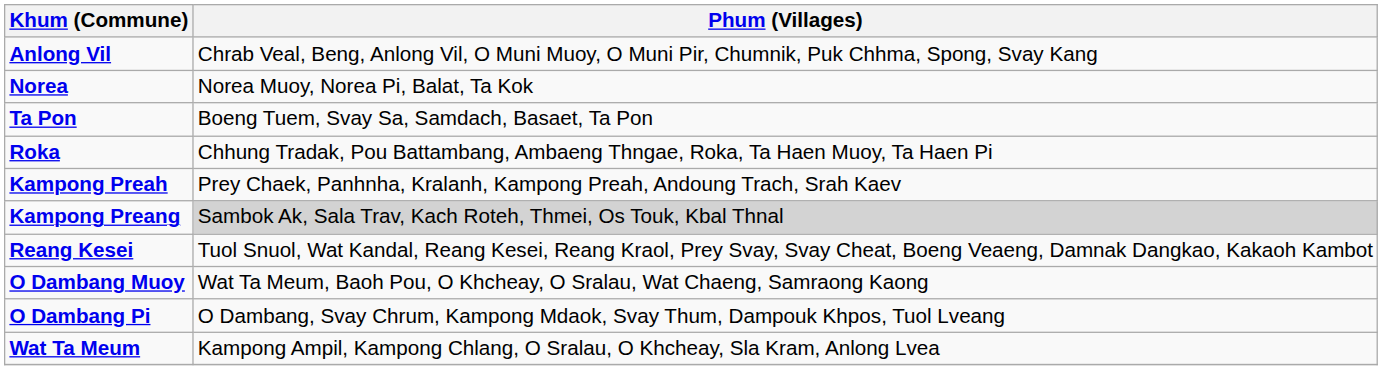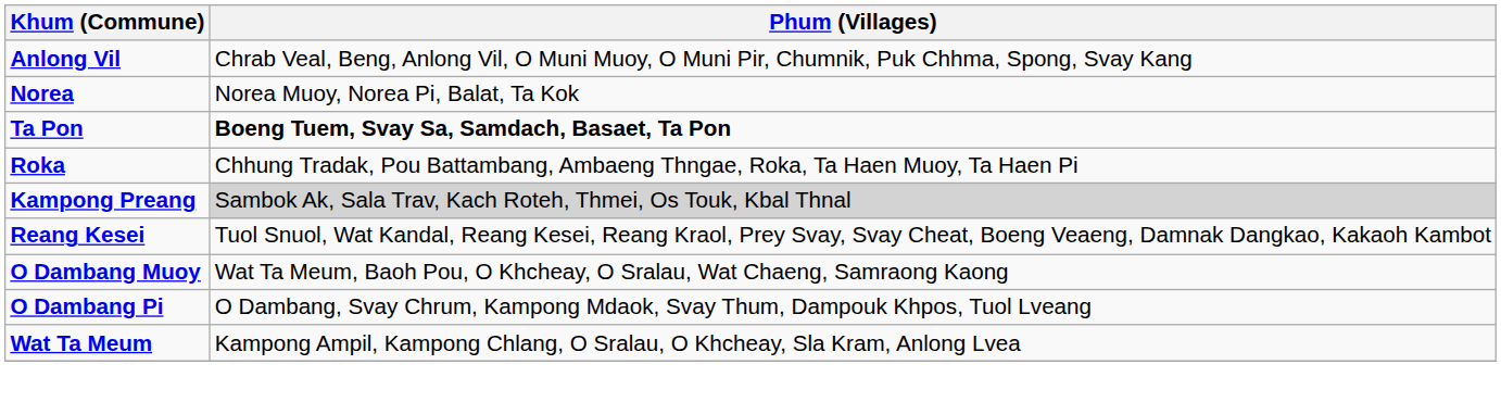 <table class="wikitable">
 <tr>
 <th><a href='#'>Khum</a> (Commune)</th>
 <th><a href='#'>Phum</a> (Villages)</th>
 </tr>
 <tr>
 <td><strong><a href='#'>Anlong Vil</a></strong></td>
 <td>Chrab Veal, Beng, Anlong Vil, O Muni Muoy, O Muni Pir, Chumnik, Puk Chhma, Spong, Svay Kang</td>
 </tr>
 <tr>
 <td><strong><a href='#'>Norea</a></strong></td>
 <td>Norea Muoy, Norea Pi, Balat, Ta Kok</td>
 </tr>
 <tr>
 <td><strong><a href='#'>Ta Pon</a></strong></td>
-<td>Boeng Tuem, Svay Sa, Samdach, Basaet, Ta Pon</td>
+<td><strong>Boeng Tuem, Svay Sa, Samdach, Basaet, Ta Pon</strong></td>
 </tr>
 <tr>
 <td><strong><a href='#'>Roka</a></strong></td>
 <td>Chhung Tradak, Pou Battambang, Ambaeng Thngae, Roka, Ta Haen Muoy, Ta Haen Pi</td>
-</tr>
-<tr>
-<td><strong><a href='#'>Kampong Preah</a></strong></td>
-<td>Prey Chaek, Panhnha, Kralanh, Kampong Preah, Andoung Trach, Srah Kaev</td>
 </tr>
 <tr>
 <td><strong><a href='#'>Kampong Preang</a></strong></td>
 <td style="background: lightgrey;">Sambok Ak, Sala Trav, Kach Roteh, Thmei, Os Touk, Kbal Thnal</td>
 </tr>
 <tr>
 <td><strong><a href='#'>Reang Kesei</a></strong></td>
 <td>Tuol Snuol, Wat Kandal, Reang Kesei, Reang Kraol, Prey Svay, Svay Cheat, Boeng Veaeng, Damnak Dangkao, Kakaoh Kambot</td>
 </tr>
 <tr>
 <td><strong><a href='#'>O Dambang Muoy</a></strong></td>
 <td>Wat Ta Meum, Baoh Pou, O Khcheay, O Sralau, Wat Chaeng, Samraong Kaong</td>
 </tr>
 <tr>
 <td><strong><a href='#'>O Dambang Pi</a></strong></td>
 <td>O Dambang, Svay Chrum, Kampong Mdaok, Svay Thum, Dampouk Khpos, Tuol Lveang</td>
 </tr>
 <tr>
 <td><strong><a href='#'>Wat Ta Meum</a></strong></td>
 <td>Kampong Ampil, Kampong Chlang, O Sralau, O Khcheay, Sla Kram, Anlong Lvea</td>
 </tr>
 <tr>
 </tr>
 </table>
